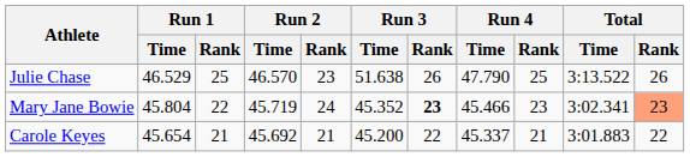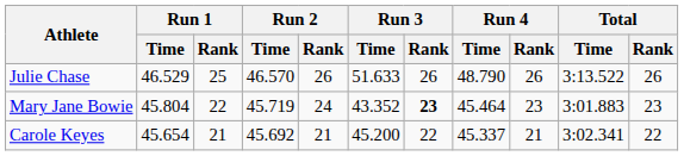 <table class="wikitable" border="1" style="font-size:90%">
 <tr>
 <th rowspan="2">Athlete</th>
 <th colspan="2">Run 1</th>
 <th colspan="2">Run 2</th>
 <th colspan="2">Run 3</th>
 <th colspan="2">Run 4</th>
 <th colspan="2">Total</th>
 </tr>
 <tr>
 <th>Time</th>
 <th>Rank</th>
 <th>Time</th>
 <th>Rank</th>
 <th>Time</th>
 <th>Rank</th>
 <th>Time</th>
 <th>Rank</th>
 <th>Time</th>
 <th>Rank</th>
 </tr>
 <tr>
 <td><a href='#'>Julie Chase</a></td>
 <td align="center">46.529</td>
 <td align="center">25</td>
 <td align="center">46.570</td>
-<td align="center">23</td>
-<td align="center">51.638</td>
 <td align="center">26</td>
-<td align="center">47.790</td>
-<td align="center">25</td>
+<td align="center">51.633</td>
+<td align="center">26</td>
+<td align="center">48.790</td>
+<td align="center">26</td>
 <td align="center">3:13.522</td>
 <td align="center">26</td>
 </tr>
 <tr>
 <td><a href='#'>Mary Jane Bowie</a></td>
 <td align="center">45.804</td>
 <td align="center">22</td>
 <td align="center">45.719</td>
 <td align="center">24</td>
-<td align="center">45.352</td>
+<td align="center">43.352</td>
 <td align="center"><strong>23</strong></td>
-<td align="center">45.466</td>
+<td align="center">45.464</td>
 <td align="center">23</td>
-<td align="center">3:02.341</td>
-<td align="center" style="background: lightsalmon;">23</td>
+<td align="center">3:01.883</td>
+<td align="center">23</td>
 </tr>
 <tr>
 <td><a href='#'>Carole Keyes</a></td>
 <td align="center">45.654</td>
 <td align="center">21</td>
 <td align="center">45.692</td>
 <td align="center">21</td>
 <td align="center">45.200</td>
 <td align="center">22</td>
 <td align="center">45.337</td>
 <td align="center">21</td>
-<td align="center">3:01.883</td>
+<td align="center">3:02.341</td>
 <td align="center">22</td>
 </tr>
 </table>
